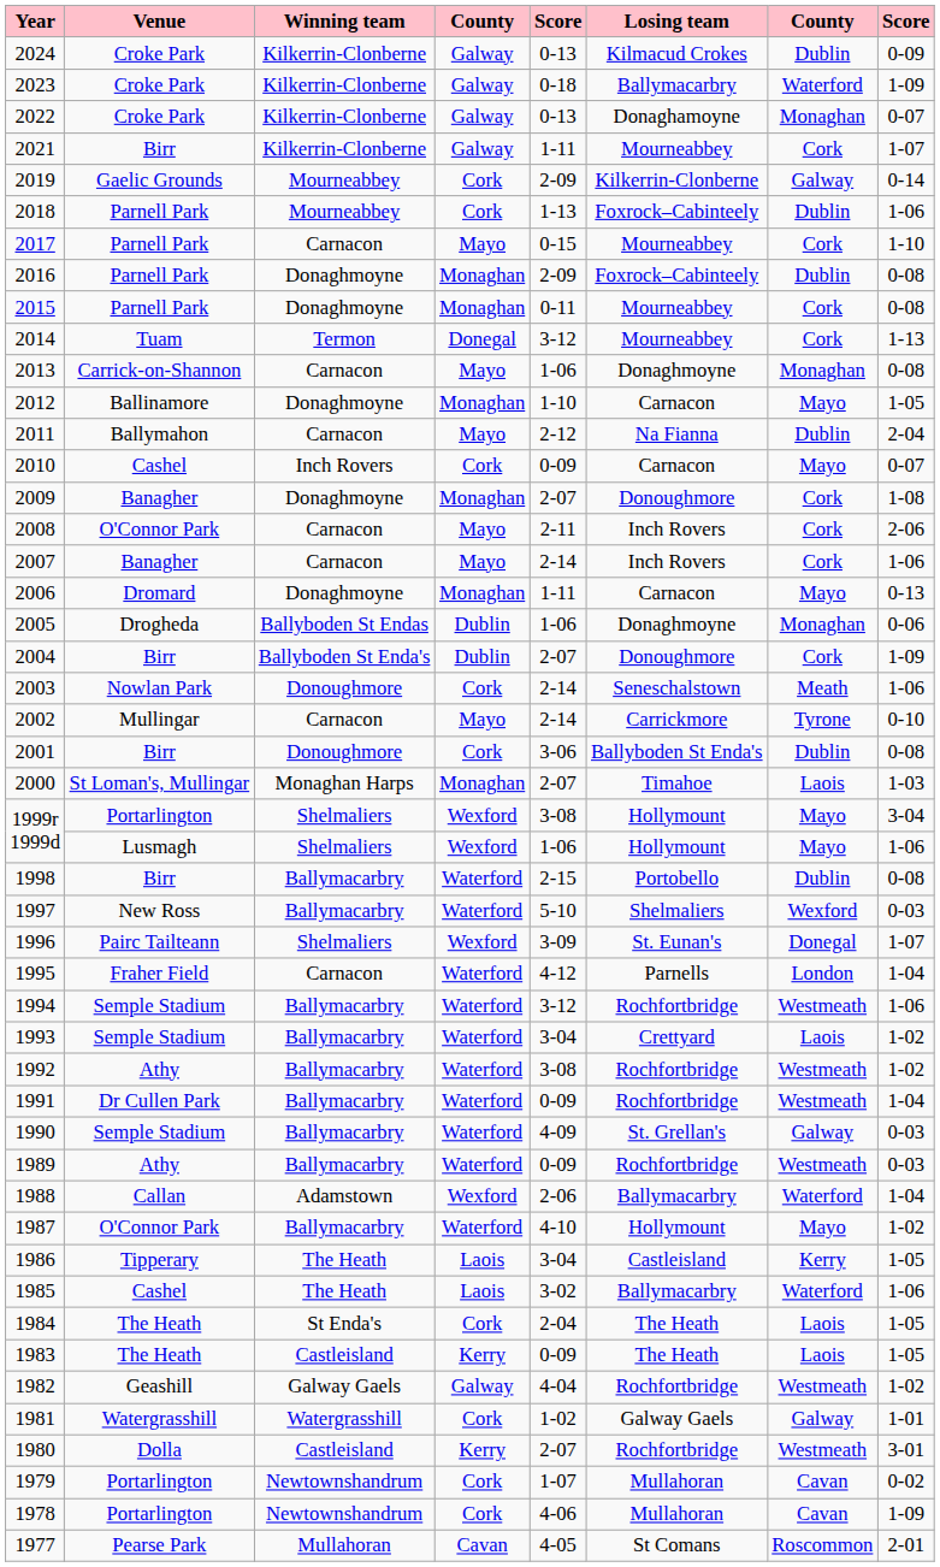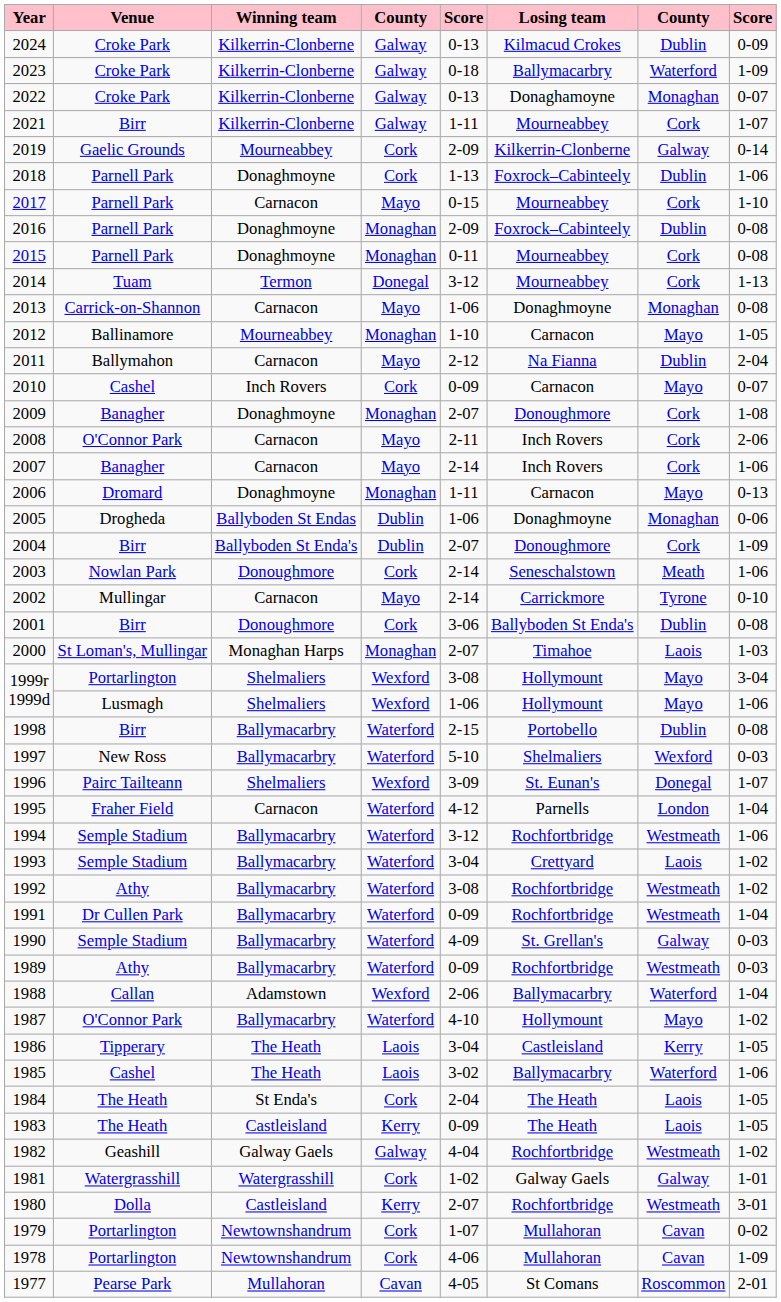 <table class="wikitable" style="text-align:center;">
 <tr>
 <th style="background:pink;">Year</th>
 <th style="background:pink;">Venue</th>
 <th style="background:pink;">Winning team</th>
 <th style="background:pink;">County</th>
 <th style="background:pink;">Score</th>
 <th style="background:pink;">Losing team</th>
 <th style="background:pink;">County</th>
 <th style="background:pink;">Score</th>
 </tr>
 <tr>
 <td>2024</td>
 <td><a href='#'>Croke Park</a></td>
 <td><a href='#'>Kilkerrin-Clonberne</a></td>
 <td><a href='#'>Galway</a></td>
 <td>0-13</td>
 <td><a href='#'>Kilmacud Crokes</a></td>
 <td><a href='#'>Dublin</a></td>
 <td>0-09</td>
 </tr>
 <tr>
 <td>2023</td>
 <td><a href='#'>Croke Park</a></td>
 <td><a href='#'>Kilkerrin-Clonberne</a></td>
 <td><a href='#'>Galway</a></td>
 <td>0-18</td>
 <td><a href='#'>Ballymacarbry</a></td>
 <td><a href='#'>Waterford</a></td>
 <td>1-09</td>
 </tr>
 <tr>
 <td>2022</td>
 <td><a href='#'>Croke Park</a></td>
 <td><a href='#'>Kilkerrin-Clonberne</a></td>
 <td><a href='#'>Galway</a></td>
 <td>0-13</td>
 <td>Donaghamoyne</td>
 <td><a href='#'>Monaghan</a></td>
 <td>0-07</td>
 </tr>
 <tr>
 <td>2021</td>
 <td><a href='#'>Birr</a></td>
 <td><a href='#'>Kilkerrin-Clonberne</a></td>
 <td><a href='#'>Galway</a></td>
 <td>1-11</td>
 <td><a href='#'>Mourneabbey</a></td>
 <td><a href='#'>Cork</a></td>
 <td>1-07</td>
 </tr>
 <tr>
 <td>2019</td>
 <td><a href='#'>Gaelic Grounds</a></td>
 <td><a href='#'>Mourneabbey</a></td>
 <td><a href='#'>Cork</a></td>
 <td>2-09</td>
 <td><a href='#'>Kilkerrin-Clonberne</a></td>
 <td><a href='#'>Galway</a></td>
 <td>0-14</td>
 </tr>
 <tr>
 <td>2018</td>
 <td><a href='#'>Parnell Park</a></td>
-<td><a href='#'>Mourneabbey</a></td>
+<td>Donaghmoyne</td>
 <td><a href='#'>Cork</a></td>
 <td>1-13</td>
 <td><a href='#'>Foxrock–Cabinteely</a></td>
 <td><a href='#'>Dublin</a></td>
 <td>1-06</td>
 </tr>
 <tr>
 <td><a href='#'>2017</a></td>
 <td><a href='#'>Parnell Park</a></td>
 <td>Carnacon</td>
 <td><a href='#'>Mayo</a></td>
 <td>0-15</td>
 <td><a href='#'>Mourneabbey</a></td>
 <td><a href='#'>Cork</a></td>
 <td>1-10</td>
 </tr>
 <tr>
 <td>2016</td>
 <td><a href='#'>Parnell Park</a></td>
 <td>Donaghmoyne</td>
 <td><a href='#'>Monaghan</a></td>
 <td>2-09</td>
 <td><a href='#'>Foxrock–Cabinteely</a></td>
 <td><a href='#'>Dublin</a></td>
 <td>0-08</td>
 </tr>
 <tr>
 <td><a href='#'>2015</a></td>
 <td><a href='#'>Parnell Park</a></td>
 <td>Donaghmoyne</td>
 <td><a href='#'>Monaghan</a></td>
 <td>0-11</td>
 <td><a href='#'>Mourneabbey</a></td>
 <td><a href='#'>Cork</a></td>
 <td>0-08</td>
 </tr>
 <tr>
 <td>2014</td>
 <td><a href='#'>Tuam</a></td>
 <td><a href='#'>Termon</a></td>
 <td><a href='#'>Donegal</a></td>
 <td>3-12</td>
 <td><a href='#'>Mourneabbey</a></td>
 <td><a href='#'>Cork</a></td>
 <td>1-13</td>
 </tr>
 <tr>
 <td>2013</td>
 <td><a href='#'>Carrick-on-Shannon</a></td>
 <td>Carnacon</td>
 <td><a href='#'>Mayo</a></td>
 <td>1-06</td>
 <td>Donaghmoyne</td>
 <td><a href='#'>Monaghan</a></td>
 <td>0-08</td>
 </tr>
 <tr>
 <td>2012</td>
 <td>Ballinamore</td>
-<td>Donaghmoyne</td>
+<td><a href='#'>Mourneabbey</a></td>
 <td><a href='#'>Monaghan</a></td>
 <td>1-10</td>
 <td>Carnacon</td>
 <td><a href='#'>Mayo</a></td>
 <td>1-05</td>
 </tr>
 <tr>
 <td>2011</td>
 <td>Ballymahon</td>
 <td>Carnacon</td>
 <td><a href='#'>Mayo</a></td>
 <td>2-12</td>
 <td><a href='#'>Na Fianna</a></td>
 <td><a href='#'>Dublin</a></td>
 <td>2-04</td>
 </tr>
 <tr>
 <td>2010</td>
 <td><a href='#'>Cashel</a></td>
 <td>Inch Rovers</td>
 <td><a href='#'>Cork</a></td>
 <td>0-09</td>
 <td>Carnacon</td>
 <td><a href='#'>Mayo</a></td>
 <td>0-07</td>
 </tr>
 <tr>
 <td>2009</td>
 <td><a href='#'>Banagher</a></td>
 <td>Donaghmoyne</td>
 <td><a href='#'>Monaghan</a></td>
 <td>2-07</td>
 <td><a href='#'>Donoughmore</a></td>
 <td><a href='#'>Cork</a></td>
 <td>1-08</td>
 </tr>
 <tr>
 <td>2008</td>
 <td><a href='#'>O'Connor Park</a></td>
 <td>Carnacon</td>
 <td><a href='#'>Mayo</a></td>
 <td>2-11</td>
 <td>Inch Rovers</td>
 <td><a href='#'>Cork</a></td>
 <td>2-06</td>
 </tr>
 <tr>
 <td>2007</td>
 <td><a href='#'>Banagher</a></td>
 <td>Carnacon</td>
 <td><a href='#'>Mayo</a></td>
 <td>2-14</td>
 <td>Inch Rovers</td>
 <td><a href='#'>Cork</a></td>
 <td>1-06</td>
 </tr>
 <tr>
 <td>2006</td>
 <td><a href='#'>Dromard</a></td>
 <td>Donaghmoyne</td>
 <td><a href='#'>Monaghan</a></td>
 <td>1-11</td>
 <td>Carnacon</td>
 <td><a href='#'>Mayo</a></td>
 <td>0-13</td>
 </tr>
 <tr>
 <td>2005</td>
 <td>Drogheda</td>
 <td><a href='#'>Ballyboden St Endas</a></td>
 <td><a href='#'>Dublin</a></td>
 <td>1-06</td>
 <td>Donaghmoyne</td>
 <td><a href='#'>Monaghan</a></td>
 <td>0-06</td>
 </tr>
 <tr>
 <td>2004</td>
 <td><a href='#'>Birr</a></td>
 <td><a href='#'>Ballyboden St Enda's</a></td>
 <td><a href='#'>Dublin</a></td>
 <td>2-07</td>
 <td><a href='#'>Donoughmore</a></td>
 <td><a href='#'>Cork</a></td>
 <td>1-09</td>
 </tr>
 <tr>
 <td>2003</td>
 <td><a href='#'>Nowlan Park</a></td>
 <td><a href='#'>Donoughmore</a></td>
 <td><a href='#'>Cork</a></td>
 <td>2-14</td>
 <td><a href='#'>Seneschalstown</a></td>
 <td><a href='#'>Meath</a></td>
 <td>1-06</td>
 </tr>
 <tr>
 <td>2002</td>
 <td>Mullingar</td>
 <td>Carnacon</td>
 <td><a href='#'>Mayo</a></td>
 <td>2-14</td>
 <td><a href='#'>Carrickmore</a></td>
 <td><a href='#'>Tyrone</a></td>
 <td>0-10</td>
 </tr>
 <tr>
 <td>2001</td>
 <td><a href='#'>Birr</a></td>
 <td><a href='#'>Donoughmore</a></td>
 <td><a href='#'>Cork</a></td>
 <td>3-06</td>
 <td><a href='#'>Ballyboden St Enda's</a></td>
 <td><a href='#'>Dublin</a></td>
 <td>0-08</td>
 </tr>
 <tr>
 <td>2000</td>
 <td><a href='#'>St Loman's, Mullingar</a></td>
 <td>Monaghan Harps</td>
 <td><a href='#'>Monaghan</a></td>
 <td>2-07</td>
 <td><a href='#'>Timahoe</a></td>
 <td><a href='#'>Laois</a></td>
 <td>1-03</td>
 </tr>
 <tr>
 <td rowspan = "2">1999r<br>1999d</td>
 <td><a href='#'>Portarlington</a></td>
 <td><a href='#'>Shelmaliers</a></td>
 <td><a href='#'>Wexford</a></td>
 <td>3-08</td>
 <td><a href='#'>Hollymount</a></td>
 <td><a href='#'>Mayo</a></td>
 <td>3-04</td>
 </tr>
 <tr>
 <td>Lusmagh</td>
 <td><a href='#'>Shelmaliers</a></td>
 <td><a href='#'>Wexford</a></td>
 <td>1-06</td>
 <td><a href='#'>Hollymount</a></td>
 <td><a href='#'>Mayo</a></td>
 <td>1-06</td>
 </tr>
 <tr>
 <td>1998</td>
 <td><a href='#'>Birr</a></td>
 <td><a href='#'>Ballymacarbry</a></td>
 <td><a href='#'>Waterford</a></td>
 <td>2-15</td>
 <td><a href='#'>Portobello</a></td>
 <td><a href='#'>Dublin</a></td>
 <td>0-08</td>
 </tr>
 <tr>
 <td>1997</td>
 <td>New Ross</td>
 <td><a href='#'>Ballymacarbry</a></td>
 <td><a href='#'>Waterford</a></td>
 <td>5-10</td>
 <td><a href='#'>Shelmaliers</a></td>
 <td><a href='#'>Wexford</a></td>
 <td>0-03</td>
 </tr>
 <tr>
 <td>1996</td>
 <td><a href='#'>Pairc Tailteann</a></td>
 <td><a href='#'>Shelmaliers</a></td>
 <td><a href='#'>Wexford</a></td>
 <td>3-09</td>
 <td><a href='#'>St. Eunan's</a></td>
 <td><a href='#'>Donegal</a></td>
 <td>1-07</td>
 </tr>
 <tr>
 <td>1995</td>
 <td><a href='#'>Fraher Field</a></td>
 <td>Carnacon</td>
 <td><a href='#'>Waterford</a></td>
 <td>4-12</td>
 <td>Parnells</td>
 <td><a href='#'>London</a></td>
 <td>1-04</td>
 </tr>
 <tr>
 <td>1994</td>
 <td><a href='#'>Semple Stadium</a></td>
 <td><a href='#'>Ballymacarbry</a></td>
 <td><a href='#'>Waterford</a></td>
 <td>3-12</td>
 <td><a href='#'>Rochfortbridge</a></td>
 <td><a href='#'>Westmeath</a></td>
 <td>1-06</td>
 </tr>
 <tr>
 <td>1993</td>
 <td><a href='#'>Semple Stadium</a></td>
 <td><a href='#'>Ballymacarbry</a></td>
 <td><a href='#'>Waterford</a></td>
 <td>3-04</td>
 <td><a href='#'>Crettyard</a></td>
 <td><a href='#'>Laois</a></td>
 <td>1-02</td>
 </tr>
 <tr>
 <td>1992</td>
 <td><a href='#'>Athy</a></td>
 <td><a href='#'>Ballymacarbry</a></td>
 <td><a href='#'>Waterford</a></td>
 <td>3-08</td>
 <td><a href='#'>Rochfortbridge</a></td>
 <td><a href='#'>Westmeath</a></td>
 <td>1-02</td>
 </tr>
 <tr>
 <td>1991</td>
 <td><a href='#'>Dr Cullen Park</a></td>
 <td><a href='#'>Ballymacarbry</a></td>
 <td><a href='#'>Waterford</a></td>
 <td>0-09</td>
 <td><a href='#'>Rochfortbridge</a></td>
 <td><a href='#'>Westmeath</a></td>
 <td>1-04</td>
 </tr>
 <tr>
 <td>1990</td>
 <td><a href='#'>Semple Stadium</a></td>
 <td><a href='#'>Ballymacarbry</a></td>
 <td><a href='#'>Waterford</a></td>
 <td>4-09</td>
 <td><a href='#'>St. Grellan's</a></td>
 <td><a href='#'>Galway</a></td>
 <td>0-03</td>
 </tr>
 <tr>
 <td>1989</td>
 <td><a href='#'>Athy</a></td>
 <td><a href='#'>Ballymacarbry</a></td>
 <td><a href='#'>Waterford</a></td>
 <td>0-09</td>
 <td><a href='#'>Rochfortbridge</a></td>
 <td><a href='#'>Westmeath</a></td>
 <td>0-03</td>
 </tr>
 <tr>
 <td>1988</td>
 <td><a href='#'>Callan</a></td>
 <td>Adamstown</td>
 <td><a href='#'>Wexford</a></td>
 <td>2-06</td>
 <td><a href='#'>Ballymacarbry</a></td>
 <td><a href='#'>Waterford</a></td>
 <td>1-04</td>
 </tr>
 <tr>
 <td>1987</td>
 <td><a href='#'>O'Connor Park</a></td>
 <td><a href='#'>Ballymacarbry</a></td>
 <td><a href='#'>Waterford</a></td>
 <td>4-10</td>
 <td><a href='#'>Hollymount</a></td>
 <td><a href='#'>Mayo</a></td>
 <td>1-02</td>
 </tr>
 <tr>
 <td>1986</td>
 <td><a href='#'>Tipperary</a></td>
 <td><a href='#'>The Heath</a></td>
 <td><a href='#'>Laois</a></td>
 <td>3-04</td>
 <td><a href='#'>Castleisland</a></td>
 <td><a href='#'>Kerry</a></td>
 <td>1-05</td>
 </tr>
 <tr>
 <td>1985</td>
 <td><a href='#'>Cashel</a></td>
 <td><a href='#'>The Heath</a></td>
 <td><a href='#'>Laois</a></td>
 <td>3-02</td>
 <td><a href='#'>Ballymacarbry</a></td>
 <td><a href='#'>Waterford</a></td>
 <td>1-06</td>
 </tr>
 <tr>
 <td>1984</td>
 <td><a href='#'>The Heath</a></td>
 <td>St Enda's</td>
 <td><a href='#'>Cork</a></td>
 <td>2-04</td>
 <td><a href='#'>The Heath</a></td>
 <td><a href='#'>Laois</a></td>
 <td>1-05</td>
 </tr>
 <tr>
 <td>1983 </td>
 <td><a href='#'>The Heath</a></td>
 <td><a href='#'>Castleisland</a></td>
 <td><a href='#'>Kerry</a></td>
 <td>0-09</td>
 <td><a href='#'>The Heath</a></td>
 <td><a href='#'>Laois</a></td>
 <td>1-05</td>
 </tr>
 <tr>
 <td>1982</td>
 <td>Geashill</td>
 <td>Galway Gaels</td>
 <td><a href='#'>Galway</a></td>
 <td>4-04</td>
 <td><a href='#'>Rochfortbridge</a></td>
 <td><a href='#'>Westmeath</a></td>
 <td>1-02</td>
 </tr>
 <tr>
 <td>1981</td>
 <td><a href='#'>Watergrasshill</a></td>
 <td><a href='#'>Watergrasshill</a></td>
 <td><a href='#'>Cork</a></td>
 <td>1-02</td>
 <td>Galway Gaels</td>
 <td><a href='#'>Galway</a></td>
 <td>1-01</td>
 </tr>
 <tr>
 <td>1980</td>
 <td><a href='#'>Dolla</a></td>
 <td><a href='#'>Castleisland</a></td>
 <td><a href='#'>Kerry</a></td>
 <td>2-07</td>
 <td><a href='#'>Rochfortbridge</a></td>
 <td><a href='#'>Westmeath</a></td>
 <td>3-01</td>
 </tr>
 <tr>
 <td>1979</td>
 <td><a href='#'>Portarlington</a></td>
 <td><a href='#'>Newtownshandrum</a></td>
 <td><a href='#'>Cork</a></td>
 <td>1-07</td>
 <td><a href='#'>Mullahoran</a></td>
 <td><a href='#'>Cavan</a></td>
 <td>0-02</td>
 </tr>
 <tr>
 <td>1978</td>
 <td><a href='#'>Portarlington</a></td>
 <td><a href='#'>Newtownshandrum</a></td>
 <td><a href='#'>Cork</a></td>
 <td>4-06</td>
 <td><a href='#'>Mullahoran</a></td>
 <td><a href='#'>Cavan</a></td>
 <td>1-09</td>
 </tr>
 <tr>
 <td>1977</td>
 <td><a href='#'>Pearse Park</a></td>
 <td><a href='#'>Mullahoran</a></td>
 <td><a href='#'>Cavan</a></td>
 <td>4-05</td>
 <td>St Comans</td>
 <td><a href='#'>Roscommon</a></td>
 <td>2-01</td>
 </tr>
 </table>
